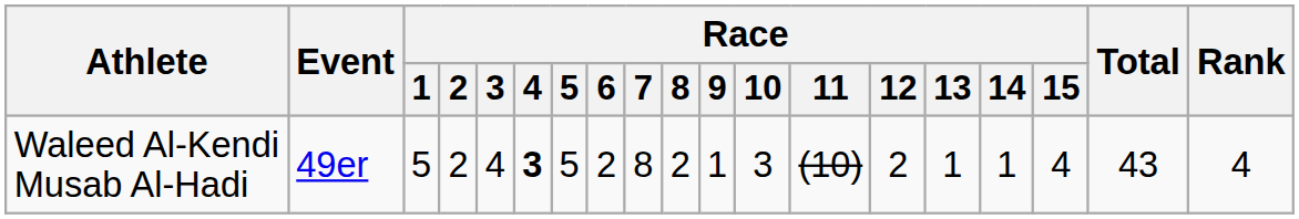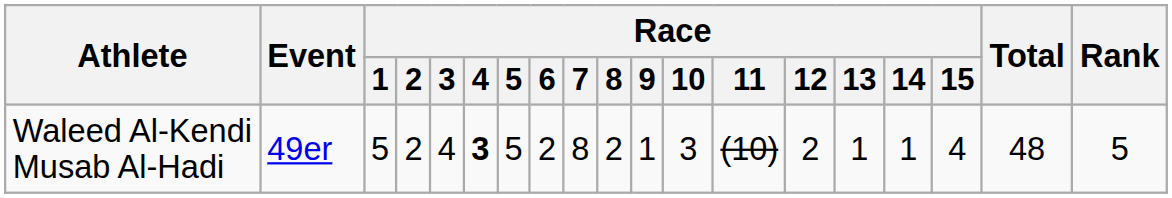 <table class=wikitable style=font-size:90%;text-align:center>
 <tr>
 <th rowspan="2">Athlete</th>
 <th rowspan="2">Event</th>
 <th colspan=15>Race</th>
 <th rowspan=2>Total</th>
 <th rowspan=2>Rank</th>
 </tr>
 <tr style="font-size:95%">
 <th>1</th>
 <th>2</th>
 <th>3</th>
 <th>4</th>
 <th>5</th>
 <th>6</th>
 <th>7</th>
 <th>8</th>
 <th>9</th>
 <th>10</th>
 <th>11</th>
 <th>12</th>
 <th>13</th>
 <th>14</th>
 <th>15</th>
 </tr>
 <tr>
 <td align=left>Waleed Al-Kendi<br>Musab Al-Hadi</td>
 <td align=left><a href='#'>49er</a></td>
 <td>5</td>
 <td>2</td>
 <td>4</td>
 <td><strong>3</strong></td>
 <td>5</td>
 <td>2</td>
 <td>8</td>
 <td>2</td>
 <td>1</td>
 <td>3</td>
 <td><s>(10)</s><br></td>
 <td>2</td>
 <td>1</td>
 <td>1</td>
 <td>4</td>
-<td>43</td>
-<td>4</td>
+<td>48</td>
+<td>5</td>
 </tr>
 </table>
